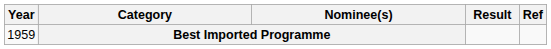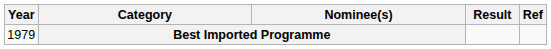 <table class="wikitable plainrowheaders" style="font-size: 90%; text-align:center" width=100%>
 <tr>
 <th scope="col" width="5%">Year</th>
 <th scope="col" width="40%">Category</th>
 <th scope="col" width="40%">Nominee(s)</th>
 <th scope="col" width="10%">Result</th>
 <th scope="col" width="5%">Ref</th>
 </tr>
 <tr>
-<td>1959</td>
+<td>1979</td>
 <th scope="row" style="text-align:center" colspan="2">Best Imported Programme</th>
 <td></td>
 <td></td>
 </tr>
 </table>
